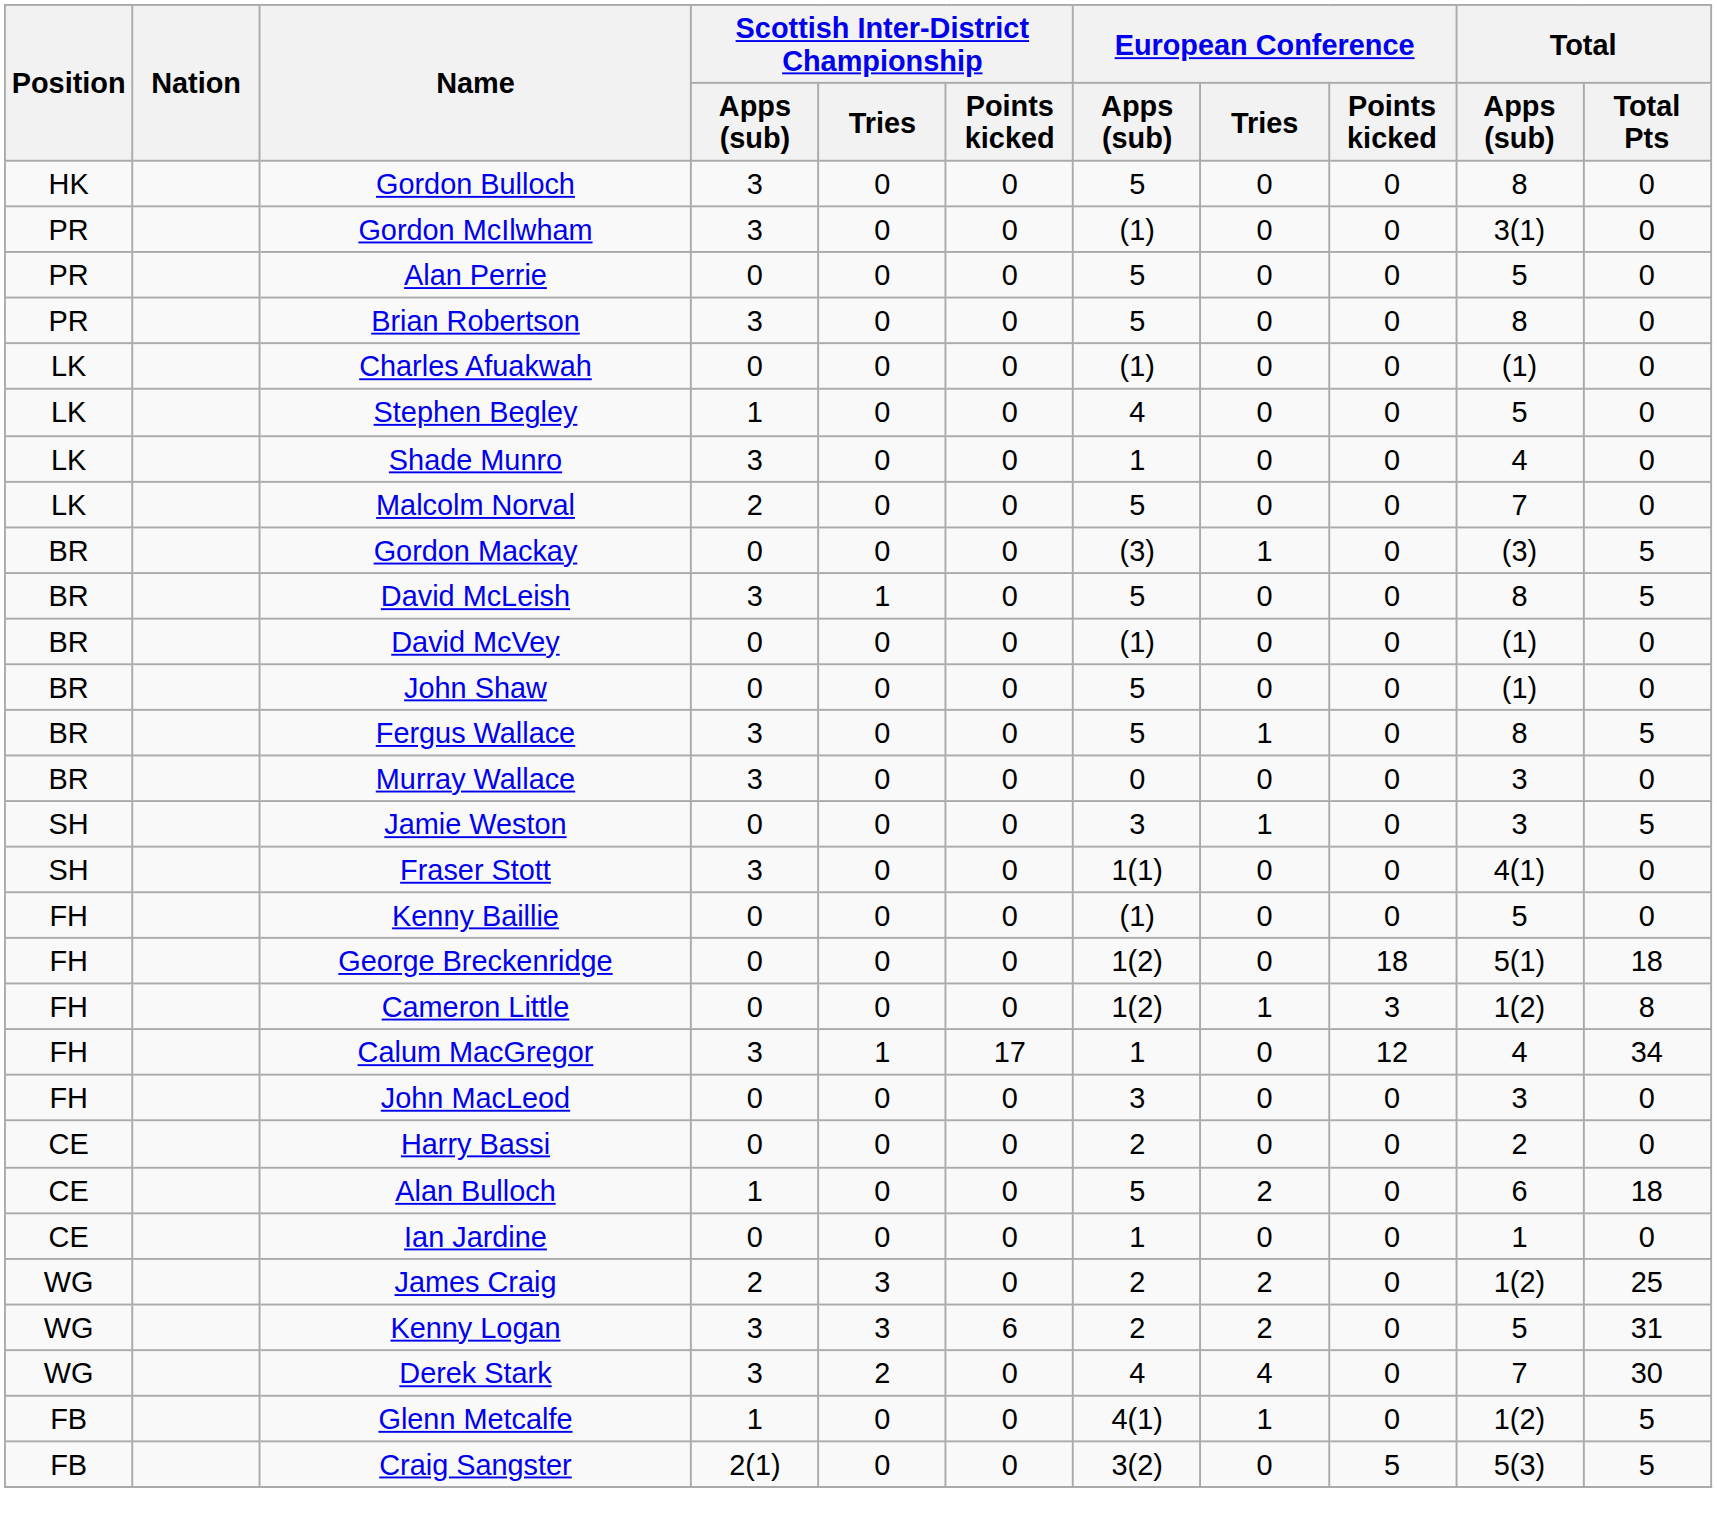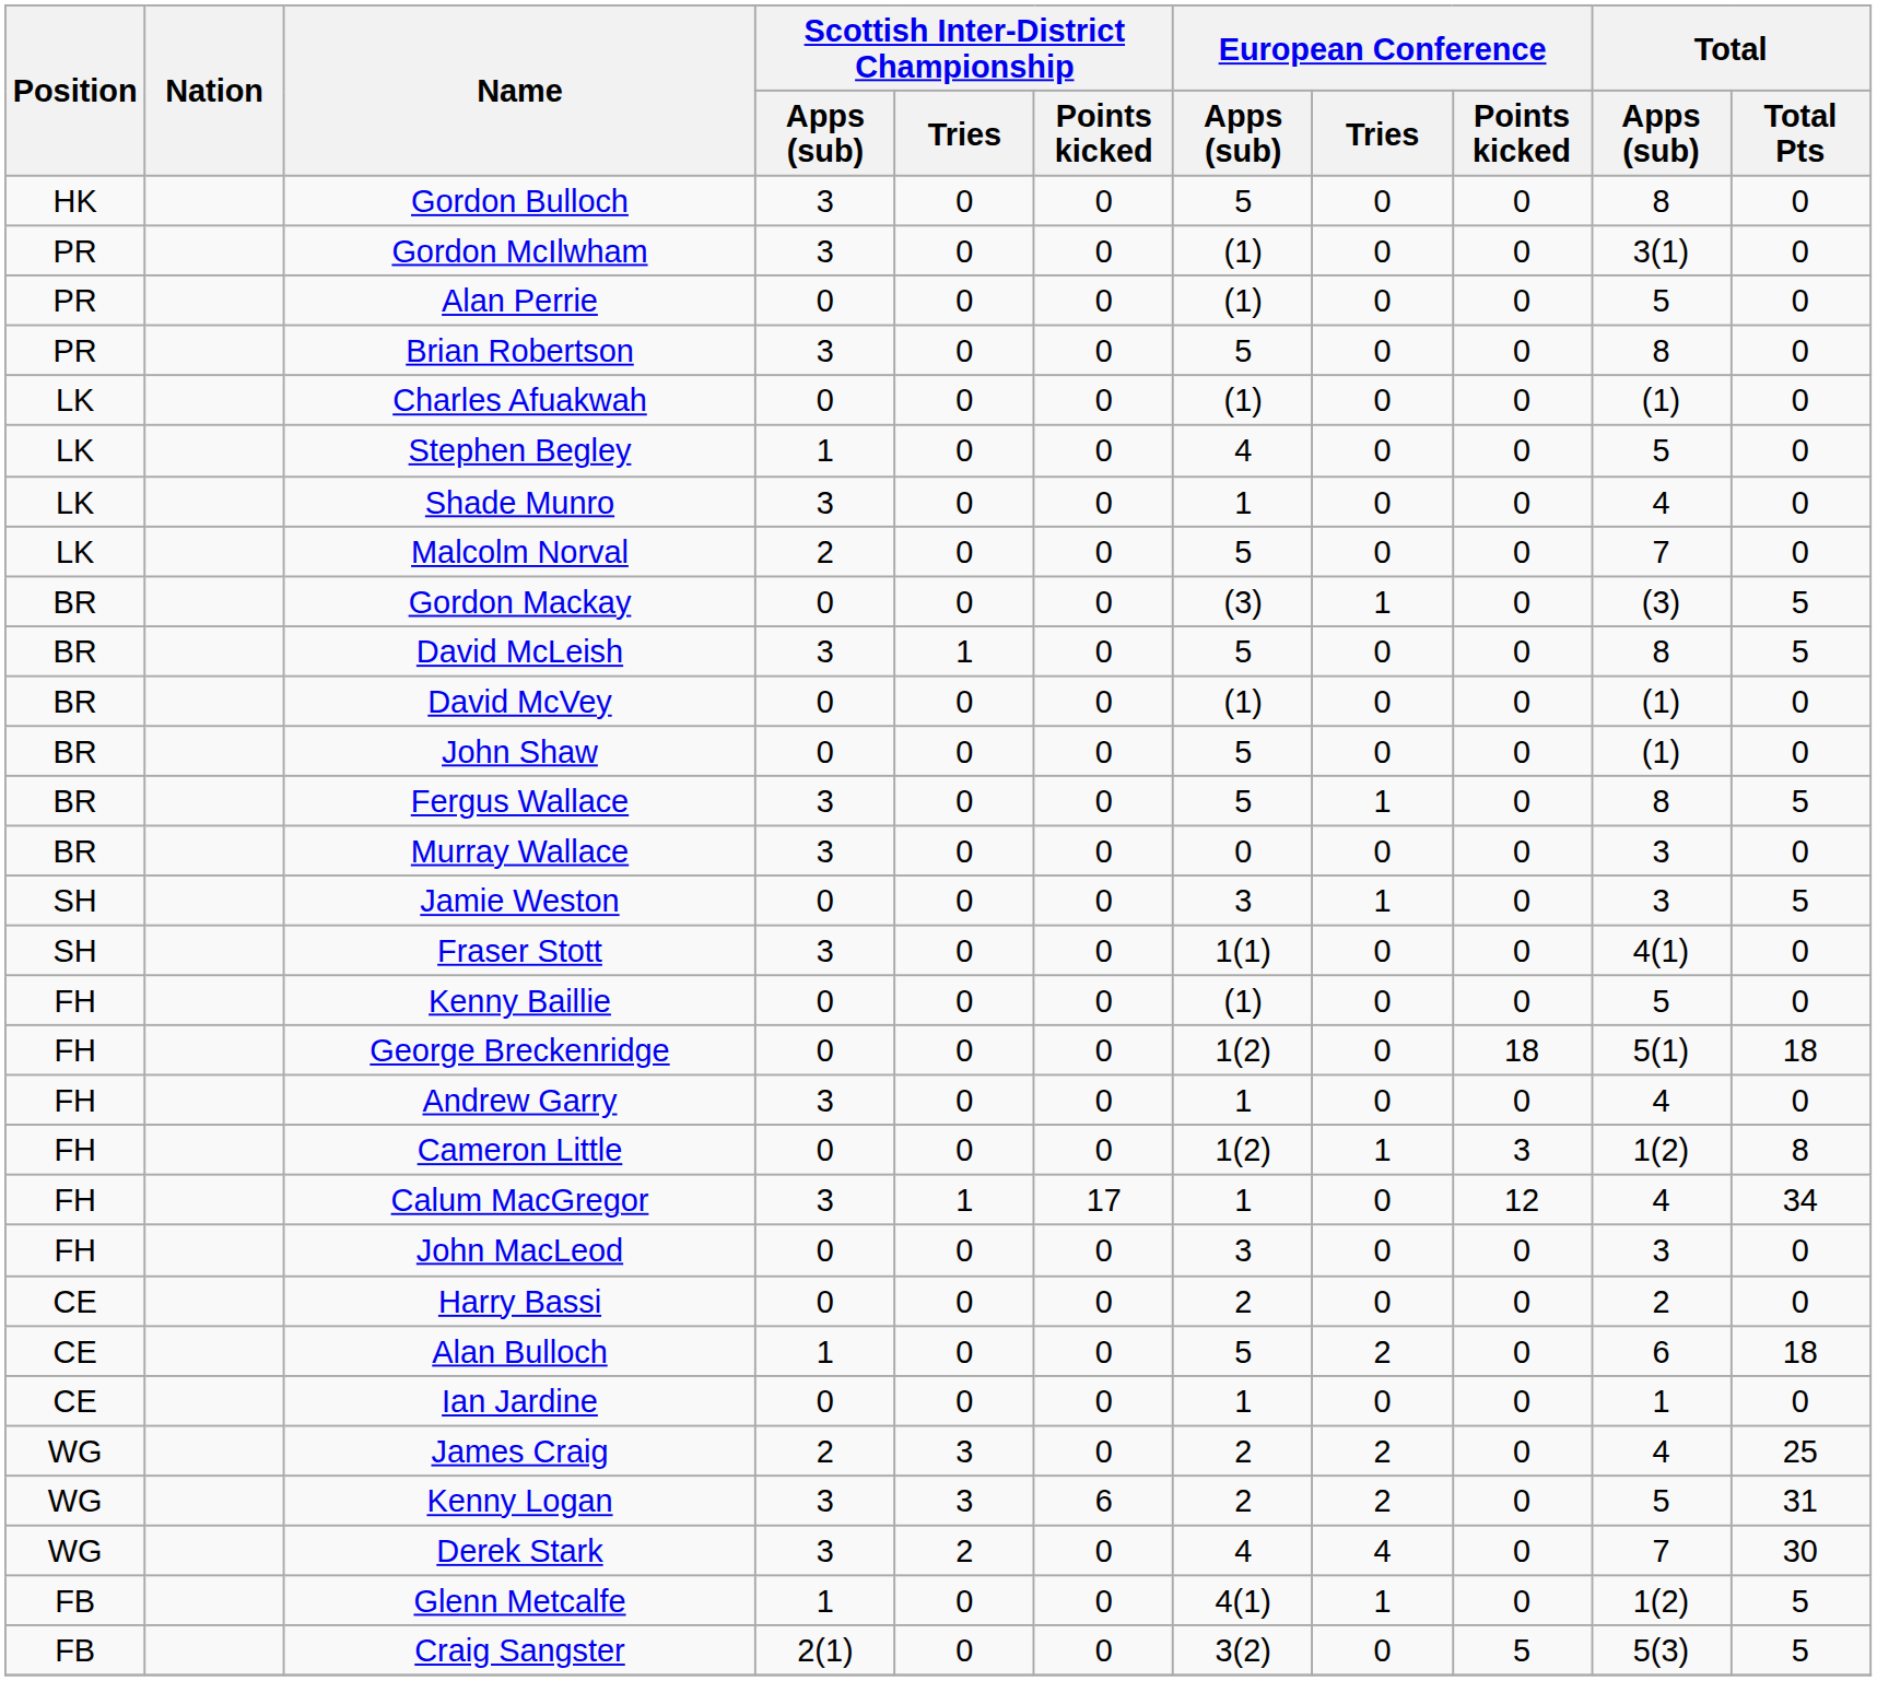 <table class="wikitable" style="font-size: 95%; text-align: center;">
 <tr>
 <th rowspan=2 width=60>Position</th>
 <th rowspan=2 width=60>Nation</th>
 <th rowspan=2 width=220>Name</th>
 <th colspan=3 width=150><a href='#'>Scottish Inter-District Championship</a></th>
 <th colspan=3 width=150><a href='#'>European Conference</a></th>
 <th colspan=2>Total</th>
 </tr>
 <tr>
 <th rowspan=1 style="width:60px;">Apps<br>(sub)</th>
 <th rowspan=1 style="width:60px;">Tries</th>
 <th rowspan=1 style="width:60px;">Points<br>kicked</th>
 <th rowspan=1 style="width:60px;">Apps<br>(sub)</th>
 <th rowspan=1 style="width:60px;">Tries</th>
 <th rowspan=1 style="width:60px;">Points<br>kicked</th>
 <th rowspan=1 style="width:60px;">Apps<br>(sub)</th>
 <th rowspan=1 style="width:60px;">Total Pts</th>
 </tr>
 <tr>
 <td>HK</td>
 <td></td>
 <td><a href='#'>Gordon Bulloch</a></td>
 <td>3</td>
 <td>0</td>
 <td>0</td>
 <td>5</td>
 <td>0</td>
 <td>0</td>
 <td>8</td>
 <td>0</td>
 </tr>
 <tr>
 <td>PR</td>
 <td></td>
 <td><a href='#'>Gordon McIlwham</a></td>
 <td>3</td>
 <td>0</td>
 <td>0</td>
 <td>(1)</td>
 <td>0</td>
 <td>0</td>
 <td>3(1)</td>
 <td>0</td>
 </tr>
 <tr>
 <td>PR</td>
 <td></td>
 <td><a href='#'>Alan Perrie</a></td>
 <td>0</td>
 <td>0</td>
 <td>0</td>
-<td>5</td>
+<td>(1)</td>
 <td>0</td>
 <td>0</td>
 <td>5</td>
 <td>0</td>
 </tr>
 <tr>
 <td>PR</td>
 <td></td>
 <td><a href='#'>Brian Robertson</a></td>
 <td>3</td>
 <td>0</td>
 <td>0</td>
 <td>5</td>
 <td>0</td>
 <td>0</td>
 <td>8</td>
 <td>0</td>
 </tr>
 <tr>
 <td>LK</td>
 <td></td>
 <td><a href='#'>Charles Afuakwah</a></td>
 <td>0</td>
 <td>0</td>
 <td>0</td>
 <td>(1)</td>
 <td>0</td>
 <td>0</td>
 <td>(1)</td>
 <td>0</td>
 </tr>
 <tr>
 <td>LK</td>
 <td></td>
 <td><a href='#'>Stephen Begley</a></td>
 <td>1</td>
 <td>0</td>
 <td>0</td>
 <td>4</td>
 <td>0</td>
 <td>0</td>
 <td>5</td>
 <td>0</td>
 </tr>
 <tr>
 <td>LK</td>
 <td></td>
 <td><a href='#'>Shade Munro</a></td>
 <td>3</td>
 <td>0</td>
 <td>0</td>
 <td>1</td>
 <td>0</td>
 <td>0</td>
 <td>4</td>
 <td>0</td>
 </tr>
 <tr>
 <td>LK</td>
 <td></td>
 <td><a href='#'>Malcolm Norval</a></td>
 <td>2</td>
 <td>0</td>
 <td>0</td>
 <td>5</td>
 <td>0</td>
 <td>0</td>
 <td>7</td>
 <td>0</td>
 </tr>
 <tr>
 <td>BR</td>
 <td></td>
 <td><a href='#'>Gordon Mackay</a></td>
 <td>0</td>
 <td>0</td>
 <td>0</td>
 <td>(3)</td>
 <td>1</td>
 <td>0</td>
 <td>(3)</td>
 <td>5</td>
 </tr>
 <tr>
 <td>BR</td>
 <td></td>
 <td><a href='#'>David McLeish</a></td>
 <td>3</td>
 <td>1</td>
 <td>0</td>
 <td>5</td>
 <td>0</td>
 <td>0</td>
 <td>8</td>
 <td>5</td>
 </tr>
 <tr>
 <td>BR</td>
 <td></td>
 <td><a href='#'>David McVey</a></td>
 <td>0</td>
 <td>0</td>
 <td>0</td>
 <td>(1)</td>
 <td>0</td>
 <td>0</td>
 <td>(1)</td>
 <td>0</td>
 </tr>
 <tr>
 <td>BR</td>
 <td></td>
 <td><a href='#'>John Shaw</a></td>
 <td>0</td>
 <td>0</td>
 <td>0</td>
 <td>5</td>
 <td>0</td>
 <td>0</td>
 <td>(1)</td>
 <td>0</td>
 </tr>
 <tr>
 <td>BR</td>
 <td></td>
 <td><a href='#'>Fergus Wallace</a></td>
 <td>3</td>
 <td>0</td>
 <td>0</td>
 <td>5</td>
 <td>1</td>
 <td>0</td>
 <td>8</td>
 <td>5</td>
 </tr>
 <tr>
 <td>BR</td>
 <td></td>
 <td><a href='#'>Murray Wallace</a></td>
 <td>3</td>
 <td>0</td>
 <td>0</td>
 <td>0</td>
 <td>0</td>
 <td>0</td>
 <td>3</td>
 <td>0</td>
 </tr>
 <tr>
 <td>SH</td>
 <td></td>
 <td><a href='#'>Jamie Weston</a></td>
 <td>0</td>
 <td>0</td>
 <td>0</td>
 <td>3</td>
 <td>1</td>
 <td>0</td>
 <td>3</td>
 <td>5</td>
 </tr>
 <tr>
 <td>SH</td>
 <td></td>
 <td><a href='#'>Fraser Stott</a></td>
 <td>3</td>
 <td>0</td>
 <td>0</td>
 <td>1(1)</td>
 <td>0</td>
 <td>0</td>
 <td>4(1)</td>
 <td>0</td>
 </tr>
 <tr>
 <td>FH</td>
 <td></td>
 <td><a href='#'>Kenny Baillie</a></td>
 <td>0</td>
 <td>0</td>
 <td>0</td>
 <td>(1)</td>
 <td>0</td>
 <td>0</td>
 <td>5</td>
 <td>0</td>
 </tr>
 <tr>
 <td>FH</td>
 <td></td>
 <td><a href='#'>George Breckenridge</a></td>
 <td>0</td>
 <td>0</td>
 <td>0</td>
 <td>1(2)</td>
 <td>0</td>
 <td>18</td>
 <td>5(1)</td>
 <td>18</td>
 </tr>
 <tr>
 <td>FH</td>
 <td></td>
+<td><a href='#'>Andrew Garry</a></td>
+<td>3</td>
+<td>0</td>
+<td>0</td>
+<td>1</td>
+<td>0</td>
+<td>0</td>
+<td>4</td>
+<td>0</td>
+</tr>
+<tr>
+<td>FH</td>
+<td></td>
 <td><a href='#'>Cameron Little</a></td>
 <td>0</td>
 <td>0</td>
 <td>0</td>
 <td>1(2)</td>
 <td>1</td>
 <td>3</td>
 <td>1(2)</td>
 <td>8</td>
 </tr>
 <tr>
 <td>FH</td>
 <td></td>
 <td><a href='#'>Calum MacGregor</a></td>
 <td>3</td>
 <td>1</td>
 <td>17</td>
 <td>1</td>
 <td>0</td>
 <td>12</td>
 <td>4</td>
 <td>34</td>
 </tr>
 <tr>
 <td>FH</td>
 <td></td>
 <td><a href='#'>John MacLeod</a></td>
 <td>0</td>
 <td>0</td>
 <td>0</td>
 <td>3</td>
 <td>0</td>
 <td>0</td>
 <td>3</td>
 <td>0</td>
 </tr>
 <tr>
 <td>CE</td>
 <td></td>
 <td><a href='#'>Harry Bassi</a></td>
 <td>0</td>
 <td>0</td>
 <td>0</td>
 <td>2</td>
 <td>0</td>
 <td>0</td>
 <td>2</td>
 <td>0</td>
 </tr>
 <tr>
 <td>CE</td>
 <td></td>
 <td><a href='#'>Alan Bulloch</a></td>
 <td>1</td>
 <td>0</td>
 <td>0</td>
 <td>5</td>
 <td>2</td>
 <td>0</td>
 <td>6</td>
 <td>18</td>
 </tr>
 <tr>
 <td>CE</td>
 <td></td>
 <td><a href='#'>Ian Jardine</a></td>
 <td>0</td>
 <td>0</td>
 <td>0</td>
 <td>1</td>
 <td>0</td>
 <td>0</td>
 <td>1</td>
 <td>0</td>
 </tr>
 <tr>
 <td>WG</td>
 <td></td>
 <td><a href='#'>James Craig</a></td>
 <td>2</td>
 <td>3</td>
 <td>0</td>
 <td>2</td>
 <td>2</td>
 <td>0</td>
-<td>1(2)</td>
+<td>4</td>
 <td>25</td>
 </tr>
 <tr>
 <td>WG</td>
 <td></td>
 <td><a href='#'>Kenny Logan</a></td>
 <td>3</td>
 <td>3</td>
 <td>6</td>
 <td>2</td>
 <td>2</td>
 <td>0</td>
 <td>5</td>
 <td>31</td>
 </tr>
 <tr>
 <td>WG</td>
 <td></td>
 <td><a href='#'>Derek Stark</a></td>
 <td>3</td>
 <td>2</td>
 <td>0</td>
 <td>4</td>
 <td>4</td>
 <td>0</td>
 <td>7</td>
 <td>30</td>
 </tr>
 <tr>
 <td>FB</td>
 <td></td>
 <td><a href='#'>Glenn Metcalfe</a></td>
 <td>1</td>
 <td>0</td>
 <td>0</td>
 <td>4(1)</td>
 <td>1</td>
 <td>0</td>
 <td>1(2)</td>
 <td>5</td>
 </tr>
 <tr>
 <td>FB</td>
 <td></td>
 <td><a href='#'>Craig Sangster</a></td>
 <td>2(1)</td>
 <td>0</td>
 <td>0</td>
 <td>3(2)</td>
 <td>0</td>
 <td>5</td>
 <td>5(3)</td>
 <td>5</td>
 </tr>
 <tr>
 </tr>
 </table>
